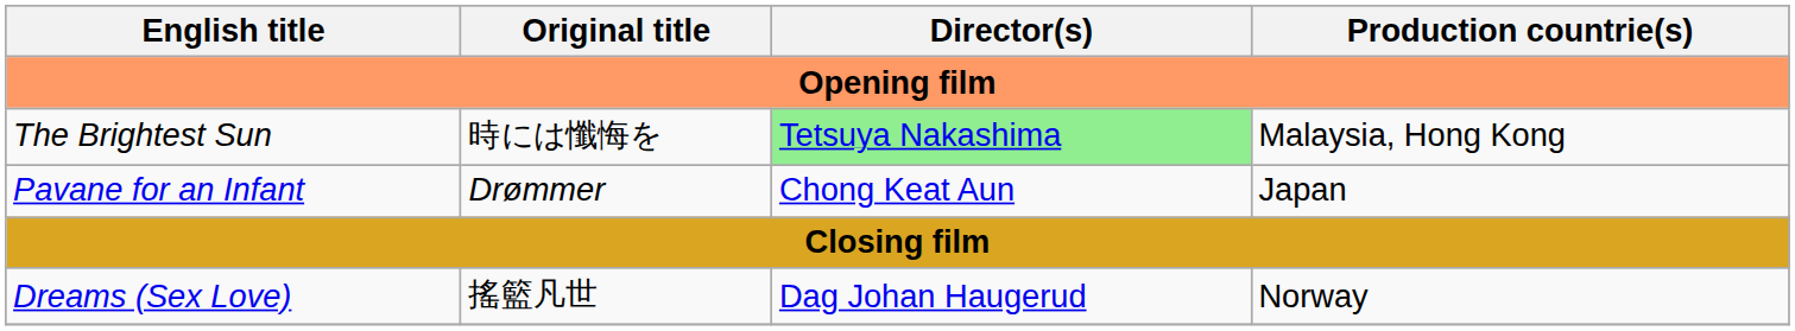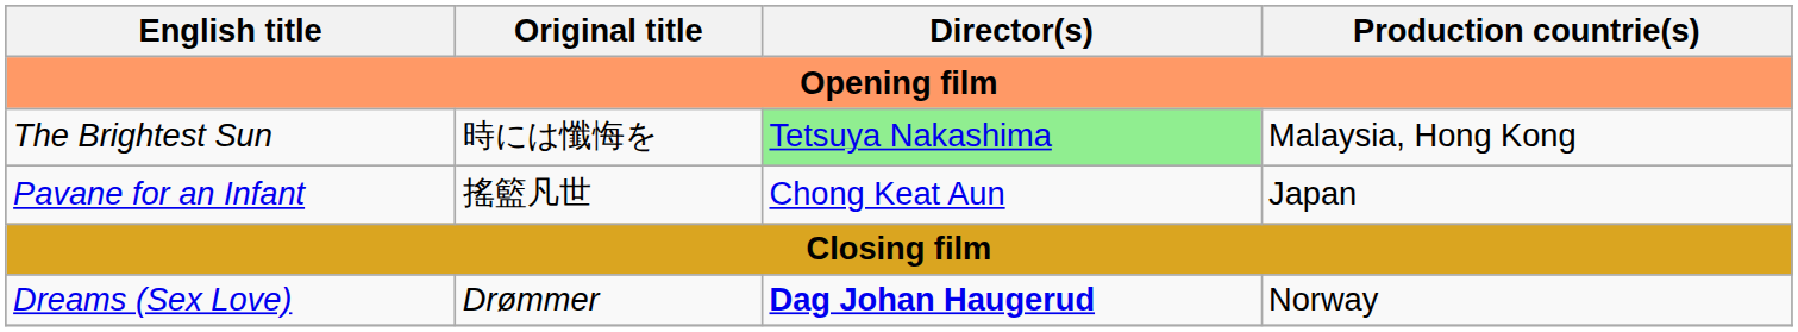 <table class="sortable wikitable" style="width:100%; margin-bottom:4px" cellpadding="5">
 <tr>
 <th scope="col">English title</th>
 <th scope="col">Original title</th>
 <th scope="col">Director(s)</th>
 <th scope="col">Production countrie(s)</th>
 </tr>
 <tr>
 <th colspan="5" style="background:#FF9966"><strong>Opening film</strong></th>
 </tr>
 <tr>
 <td><em>The Brightest Sun</em></td>
 <td>時には懺悔を</td>
 <td style="background: lightgreen;"><a href='#'>Tetsuya Nakashima</a></td>
 <td>Malaysia, Hong Kong</td>
 </tr>
 <tr>
 <td><em><a href='#'>Pavane for an Infant</a></em></td>
-<td><em>Drømmer</em></td>
+<td>搖籃凡世</td>
 <td><a href='#'>Chong Keat Aun</a></td>
 <td>Japan</td>
 </tr>
 <tr>
 <th colspan="5" style="background:#DAA520"><strong>Closing film</strong></th>
 </tr>
 <tr>
 <td><em><a href='#'>Dreams (Sex Love)</a></em></td>
-<td>搖籃凡世</td>
-<td><a href='#'>Dag Johan Haugerud</a></td>
+<td><em>Drømmer</em></td>
+<td><strong><a href='#'>Dag Johan Haugerud</a></strong></td>
 <td>Norway</td>
 </tr>
 <tr>
 </tr>
 </table>
